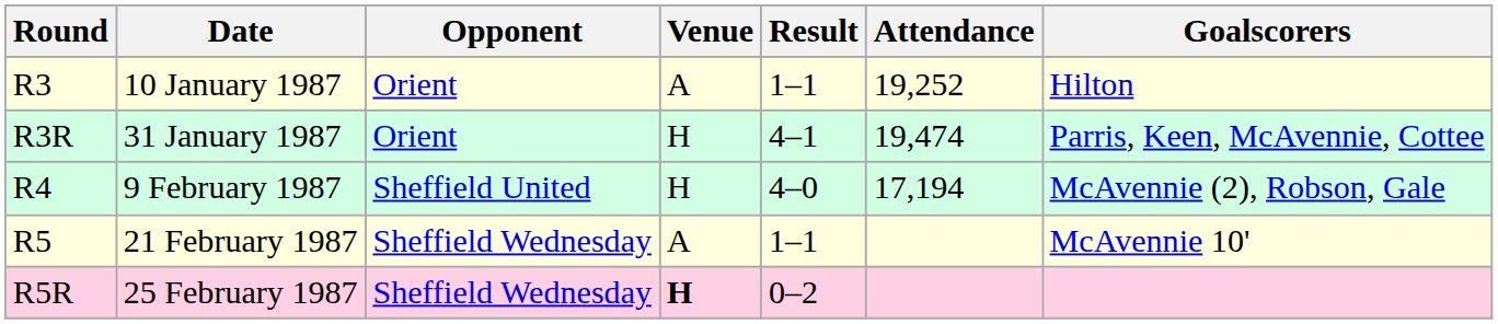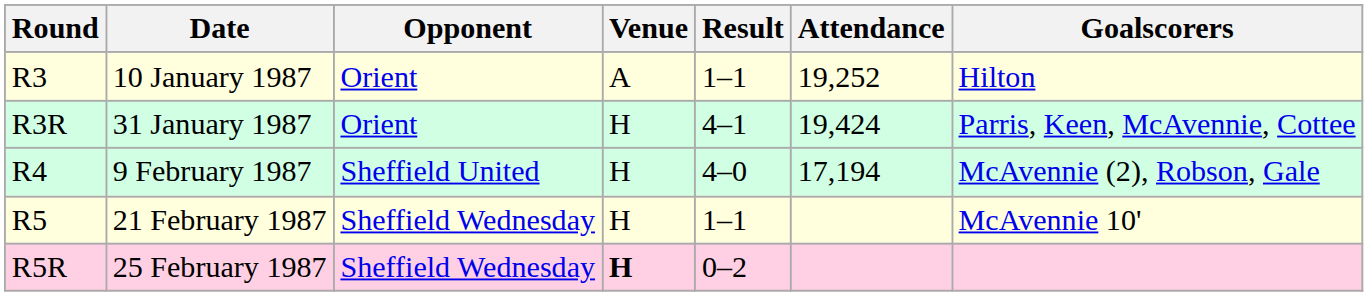 <table class="wikitable">
 <tr>
 <th>Round</th>
 <th>Date</th>
 <th>Opponent</th>
 <th>Venue</th>
 <th>Result</th>
 <th>Attendance</th>
 <th>Goalscorers</th>
 </tr>
 <tr style="background-color: #ffffdd;">
 <td>R3</td>
 <td>10 January 1987</td>
 <td><a href='#'>Orient</a></td>
 <td>A</td>
 <td>1–1</td>
 <td>19,252</td>
 <td><a href='#'>Hilton</a></td>
 </tr>
 <tr style="background-color: #d0ffe3;">
 <td>R3R</td>
 <td>31 January 1987</td>
 <td><a href='#'>Orient</a></td>
 <td>H</td>
 <td>4–1</td>
-<td>19,474</td>
+<td>19,424</td>
 <td><a href='#'>Parris</a>, <a href='#'>Keen</a>, <a href='#'>McAvennie</a>, <a href='#'>Cottee</a></td>
 </tr>
 <tr style="background-color: #d0ffe3;">
 <td>R4</td>
 <td>9 February 1987</td>
 <td><a href='#'>Sheffield United</a></td>
 <td>H</td>
 <td>4–0</td>
 <td>17,194</td>
 <td><a href='#'>McAvennie</a> (2), <a href='#'>Robson</a>, <a href='#'>Gale</a></td>
 </tr>
 <tr style="background-color: #ffffdd;">
 <td>R5</td>
 <td>21 February 1987</td>
 <td><a href='#'>Sheffield Wednesday</a></td>
-<td>A</td>
+<td>H</td>
 <td>1–1</td>
 <td></td>
 <td><a href='#'>McAvennie</a> 10'</td>
 </tr>
 <tr style="background-color: #ffd0e3;">
 <td>R5R</td>
 <td>25 February 1987</td>
 <td><a href='#'>Sheffield Wednesday</a></td>
 <td><strong>H</strong></td>
 <td>0–2</td>
 <td></td>
 <td></td>
 </tr>
 </table>
